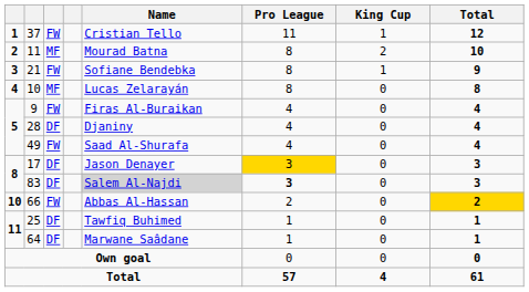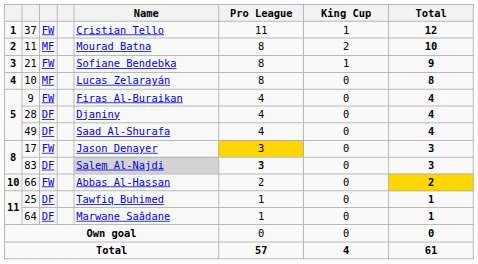 <table class="wikitable" style="text-align:center">
 <tr>
 <th width=15></th>
 <th width=15></th>
 <th width=15></th>
 <th width=15></th>
 <th width=175>Name</th>
 <th width=100>Pro League</th>
 <th width=100>King Cup</th>
 <th width=100>Total</th>
 </tr>
 <tr>
 <td><strong>1</strong></td>
 <td>37</td>
 <td><a href='#'>FW</a></td>
 <td></td>
 <td align=left><a href='#'>Cristian Tello</a></td>
 <td>11</td>
 <td>1</td>
 <td><strong>12</strong></td>
 </tr>
 <tr>
 <td><strong>2</strong></td>
 <td>11</td>
 <td><a href='#'>MF</a></td>
 <td></td>
 <td align=left><a href='#'>Mourad Batna</a></td>
 <td>8</td>
 <td>2</td>
 <td><strong>10</strong></td>
 </tr>
 <tr>
 <td><strong>3</strong></td>
 <td>21</td>
 <td><a href='#'>FW</a></td>
 <td></td>
 <td align=left><a href='#'>Sofiane Bendebka</a></td>
 <td>8</td>
 <td>1</td>
 <td><strong>9</strong></td>
 </tr>
 <tr>
 <td><strong>4</strong></td>
 <td>10</td>
 <td><a href='#'>MF</a></td>
 <td></td>
 <td align=left><a href='#'>Lucas Zelarayán</a></td>
 <td>8</td>
 <td>0</td>
 <td><strong>8</strong></td>
 </tr>
 <tr>
 <td rowspan=3><strong>5</strong></td>
 <td>9</td>
 <td><a href='#'>FW</a></td>
 <td></td>
 <td align=left><a href='#'>Firas Al-Buraikan</a></td>
 <td>4</td>
 <td>0</td>
 <td><strong>4</strong></td>
 </tr>
 <tr>
 <td>28</td>
 <td><a href='#'>DF</a></td>
 <td></td>
 <td align=left><a href='#'>Djaniny</a></td>
 <td>4</td>
 <td>0</td>
 <td><strong>4</strong></td>
 </tr>
 <tr>
 <td>49</td>
-<td><a href='#'>FW</a></td>
+<td><a href='#'>DF</a></td>
 <td></td>
 <td align=left><a href='#'>Saad Al-Shurafa</a></td>
 <td>4</td>
 <td>0</td>
 <td><strong>4</strong></td>
 </tr>
 <tr>
 <td rowspan=2><strong>8</strong></td>
 <td>17</td>
-<td><a href='#'>DF</a></td>
+<td><a href='#'>FW</a></td>
 <td></td>
 <td align=left><a href='#'>Jason Denayer</a></td>
 <td style="background: gold;">3</td>
 <td>0</td>
 <td><strong>3</strong></td>
 </tr>
 <tr>
 <td>83</td>
 <td><a href='#'>DF</a></td>
 <td></td>
 <td align=left style="background: lightgrey;"><a href='#'>Salem Al-Najdi</a></td>
 <td><strong>3</strong></td>
 <td>0</td>
 <td><strong>3</strong></td>
 </tr>
 <tr>
 <td><strong>10</strong></td>
 <td>66</td>
 <td><a href='#'>FW</a></td>
 <td></td>
 <td align=left><a href='#'>Abbas Al-Hassan</a></td>
 <td>2</td>
 <td>0</td>
 <td style="background: gold;"><strong>2</strong></td>
 </tr>
 <tr>
 <td rowspan=2><strong>11</strong></td>
 <td>25</td>
 <td><a href='#'>DF</a></td>
 <td></td>
 <td align=left><a href='#'>Tawfiq Buhimed</a></td>
 <td>1</td>
 <td>0</td>
 <td><strong>1</strong></td>
 </tr>
 <tr>
 <td>64</td>
 <td><a href='#'>DF</a></td>
 <td></td>
 <td align=left><a href='#'>Marwane Saâdane</a></td>
 <td>1</td>
 <td>0</td>
 <td><strong>1</strong></td>
 </tr>
 <tr>
 <td colspan=5><strong>Own goal</strong></td>
 <td>0</td>
 <td>0</td>
 <td><strong>0</strong></td>
 </tr>
 <tr>
 <td colspan=5><strong>Total</strong></td>
 <td><strong>57</strong></td>
 <td><strong>4</strong></td>
 <td><strong>61</strong></td>
 </tr>
 </table>
